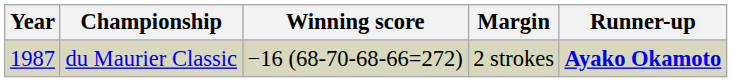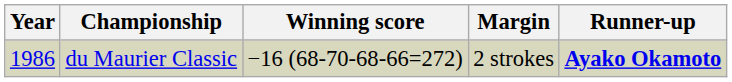 <table class="wikitable">
 <tr>
 <th>Year</th>
 <th>Championship</th>
 <th>Winning score</th>
 <th>Margin</th>
 <th>Runner-up</th>
 </tr>
 <tr style="background:#D8D8BF;">
-<td><a href='#'>1987</a></td>
+<td><a href='#'>1986</a></td>
 <td><a href='#'>du Maurier Classic</a></td>
 <td>−16 (68-70-68-66=272)</td>
 <td>2 strokes</td>
 <td><strong> <a href='#'>Ayako Okamoto</a></strong></td>
 </tr>
 </table>
